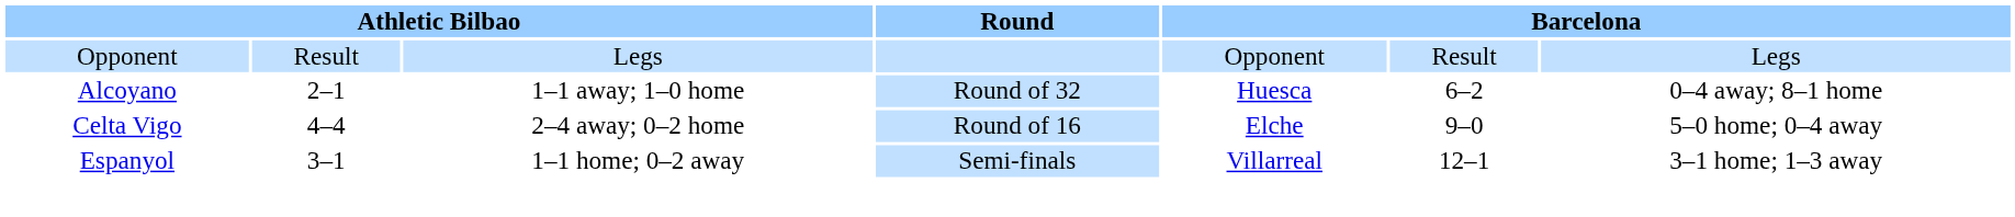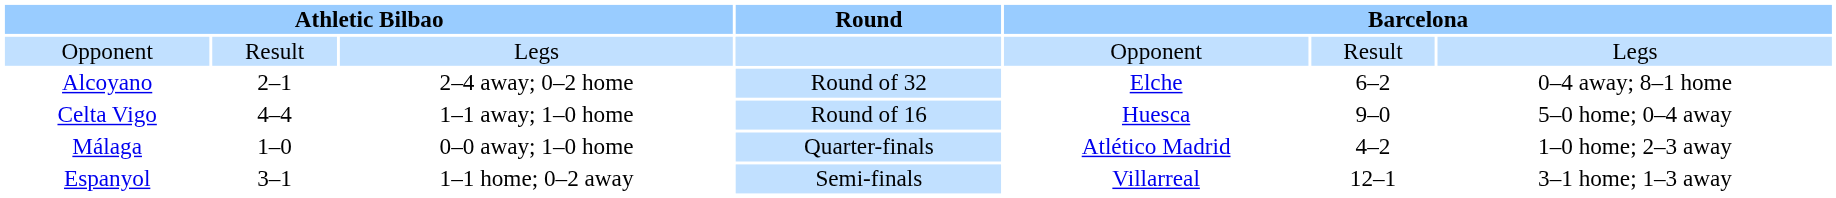 <table width="100%" style="text-align:center">
 <tr valign=top bgcolor=#99ccff>
 <th colspan=3 style="width:1*">Athletic Bilbao</th>
 <th><strong>Round</strong></th>
 <th colspan=3 style="width:1*">Barcelona</th>
 </tr>
 <tr valign=top bgcolor=#c1e0ff>
 <td>Opponent</td>
 <td>Result</td>
 <td>Legs</td>
 <td bgcolor=#c1e0ff></td>
 <td>Opponent</td>
 <td>Result</td>
 <td>Legs</td>
 </tr>
 <tr>
 <td><a href='#'>Alcoyano</a></td>
 <td>2–1</td>
-<td>1–1 away; 1–0 home</td>
+<td>2–4 away; 0–2 home</td>
 <td bgcolor="#c1e0ff">Round of 32</td>
-<td><a href='#'>Huesca</a></td>
+<td><a href='#'>Elche</a></td>
 <td>6–2</td>
 <td>0–4 away; 8–1 home</td>
 </tr>
 <tr>
 <td><a href='#'>Celta Vigo</a></td>
 <td>4–4</td>
-<td>2–4 away; 0–2 home</td>
+<td>1–1 away; 1–0 home</td>
 <td bgcolor="#c1e0ff">Round of 16</td>
-<td><a href='#'>Elche</a></td>
+<td><a href='#'>Huesca</a></td>
 <td>9–0</td>
 <td>5–0 home; 0–4 away</td>
+</tr>
+<tr>
+<td><a href='#'>Málaga</a></td>
+<td>1–0</td>
+<td>0–0 away; 1–0 home</td>
+<td bgcolor="#c1e0ff">Quarter-finals</td>
+<td><a href='#'>Atlético Madrid</a></td>
+<td>4–2</td>
+<td>1–0 home; 2–3 away</td>
 </tr>
 <tr>
 <td><a href='#'>Espanyol</a></td>
 <td>3–1</td>
 <td>1–1 home; 0–2 away</td>
 <td bgcolor="#c1e0ff">Semi-finals</td>
 <td><a href='#'>Villarreal</a></td>
 <td>12–1</td>
 <td>3–1 home; 1–3 away</td>
 </tr>
 </table>
